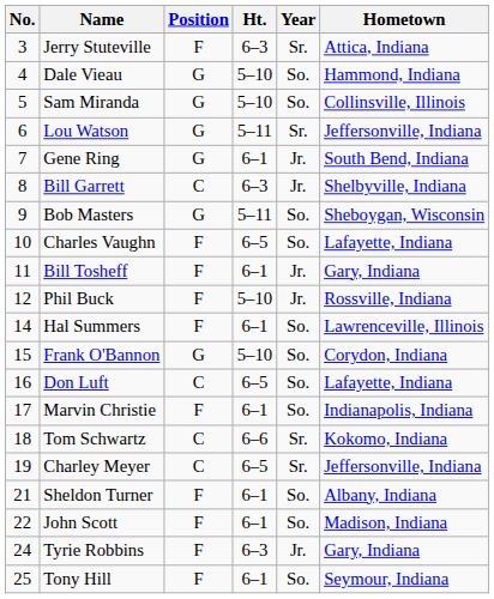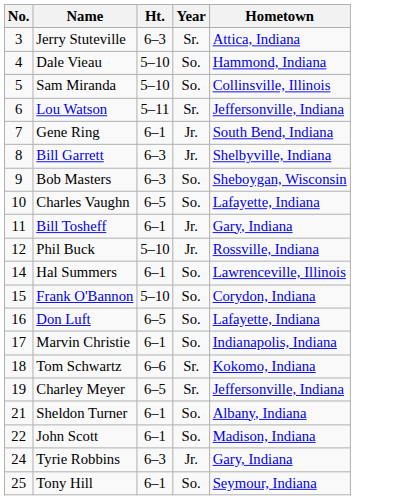 <table class="wikitable" style="text-align:center">
 <tr>
 <th>No.</th>
 <th>Name</th>
-<th><a href='#'>Position</a></th>
 <th>Ht.</th>
 <th>Year</th>
 <th>Hometown</th>
 </tr>
 <tr>
 <td>3</td>
 <td style="text-align:left">Jerry Stuteville</td>
-<td>F</td>
 <td>6–3</td>
 <td>Sr.</td>
 <td style="text-align:left"><a href='#'>Attica, Indiana</a></td>
 </tr>
 <tr>
 <td>4</td>
 <td style="text-align:left">Dale Vieau</td>
-<td>G</td>
 <td>5–10</td>
 <td>So.</td>
 <td style="text-align:left"><a href='#'>Hammond, Indiana</a></td>
 </tr>
 <tr>
 <td>5</td>
 <td style="text-align:left">Sam Miranda</td>
-<td>G</td>
 <td>5–10</td>
 <td>So.</td>
 <td style="text-align:left"><a href='#'>Collinsville, Illinois</a></td>
 </tr>
 <tr>
 <td>6</td>
 <td style="text-align:left"><a href='#'>Lou Watson</a></td>
-<td>G</td>
 <td>5–11</td>
 <td>Sr.</td>
 <td style="text-align:left"><a href='#'>Jeffersonville, Indiana</a></td>
 </tr>
 <tr>
 <td>7</td>
 <td style="text-align:left">Gene Ring</td>
-<td>G</td>
 <td>6–1</td>
 <td>Jr.</td>
 <td style="text-align:left"><a href='#'>South Bend, Indiana</a></td>
 </tr>
 <tr>
 <td>8</td>
 <td style="text-align:left"><a href='#'>Bill Garrett</a></td>
-<td>C</td>
 <td>6–3</td>
 <td>Jr.</td>
 <td style="text-align:left"><a href='#'>Shelbyville, Indiana</a></td>
 </tr>
 <tr>
 <td>9</td>
 <td style="text-align:left">Bob Masters</td>
-<td>G</td>
-<td>5–11</td>
+<td>6–3</td>
 <td>So.</td>
 <td style="text-align:left"><a href='#'>Sheboygan, Wisconsin</a></td>
 </tr>
 <tr>
 <td>10</td>
 <td style="text-align:left">Charles Vaughn</td>
-<td>F</td>
 <td>6–5</td>
 <td>So.</td>
 <td style="text-align:left"><a href='#'>Lafayette, Indiana</a></td>
 </tr>
 <tr>
 <td>11</td>
 <td style="text-align:left"><a href='#'>Bill Tosheff</a></td>
-<td>F</td>
 <td>6–1</td>
 <td>Jr.</td>
 <td style="text-align:left"><a href='#'>Gary, Indiana</a></td>
 </tr>
 <tr>
 <td>12</td>
 <td style="text-align:left">Phil Buck</td>
-<td>F</td>
 <td>5–10</td>
 <td>Jr.</td>
 <td style="text-align:left"><a href='#'>Rossville, Indiana</a></td>
 </tr>
 <tr>
 <td>14</td>
 <td style="text-align:left">Hal Summers</td>
-<td>F</td>
 <td>6–1</td>
 <td>So.</td>
 <td style="text-align:left"><a href='#'>Lawrenceville, Illinois</a></td>
 </tr>
 <tr>
 <td>15</td>
 <td style="text-align:left"><a href='#'>Frank O'Bannon</a></td>
-<td>G</td>
 <td>5–10</td>
 <td>So.</td>
 <td style="text-align:left"><a href='#'>Corydon, Indiana</a></td>
 </tr>
 <tr>
 <td>16</td>
 <td style="text-align:left"><a href='#'>Don Luft</a></td>
-<td>C</td>
 <td>6–5</td>
 <td>So.</td>
 <td style="text-align:left"><a href='#'>Lafayette, Indiana</a></td>
 </tr>
 <tr>
 <td>17</td>
 <td style="text-align:left">Marvin Christie</td>
-<td>F</td>
 <td>6–1</td>
 <td>So.</td>
 <td style="text-align:left"><a href='#'>Indianapolis, Indiana</a></td>
 </tr>
 <tr>
 <td>18</td>
 <td style="text-align:left">Tom Schwartz</td>
-<td>C</td>
 <td>6–6</td>
 <td>Sr.</td>
 <td style="text-align:left"><a href='#'>Kokomo, Indiana</a></td>
 </tr>
 <tr>
 <td>19</td>
 <td style="text-align:left">Charley Meyer</td>
-<td>C</td>
 <td>6–5</td>
 <td>Sr.</td>
 <td style="text-align:left"><a href='#'>Jeffersonville, Indiana</a></td>
 </tr>
 <tr>
 <td>21</td>
 <td style="text-align:left">Sheldon Turner</td>
-<td>F</td>
 <td>6–1</td>
 <td>So.</td>
 <td style="text-align:left"><a href='#'>Albany, Indiana</a></td>
 </tr>
 <tr>
 <td>22</td>
 <td style="text-align:left">John Scott</td>
-<td>F</td>
 <td>6–1</td>
 <td>So.</td>
 <td style="text-align:left"><a href='#'>Madison, Indiana</a></td>
 </tr>
 <tr>
 <td>24</td>
 <td style="text-align:left">Tyrie Robbins</td>
-<td>F</td>
 <td>6–3</td>
 <td>Jr.</td>
 <td style="text-align:left"><a href='#'>Gary, Indiana</a></td>
 </tr>
 <tr>
 <td>25</td>
 <td style="text-align:left">Tony Hill</td>
-<td>F</td>
 <td>6–1</td>
 <td>So.</td>
 <td style="text-align:left"><a href='#'>Seymour, Indiana</a></td>
 </tr>
 </table>
